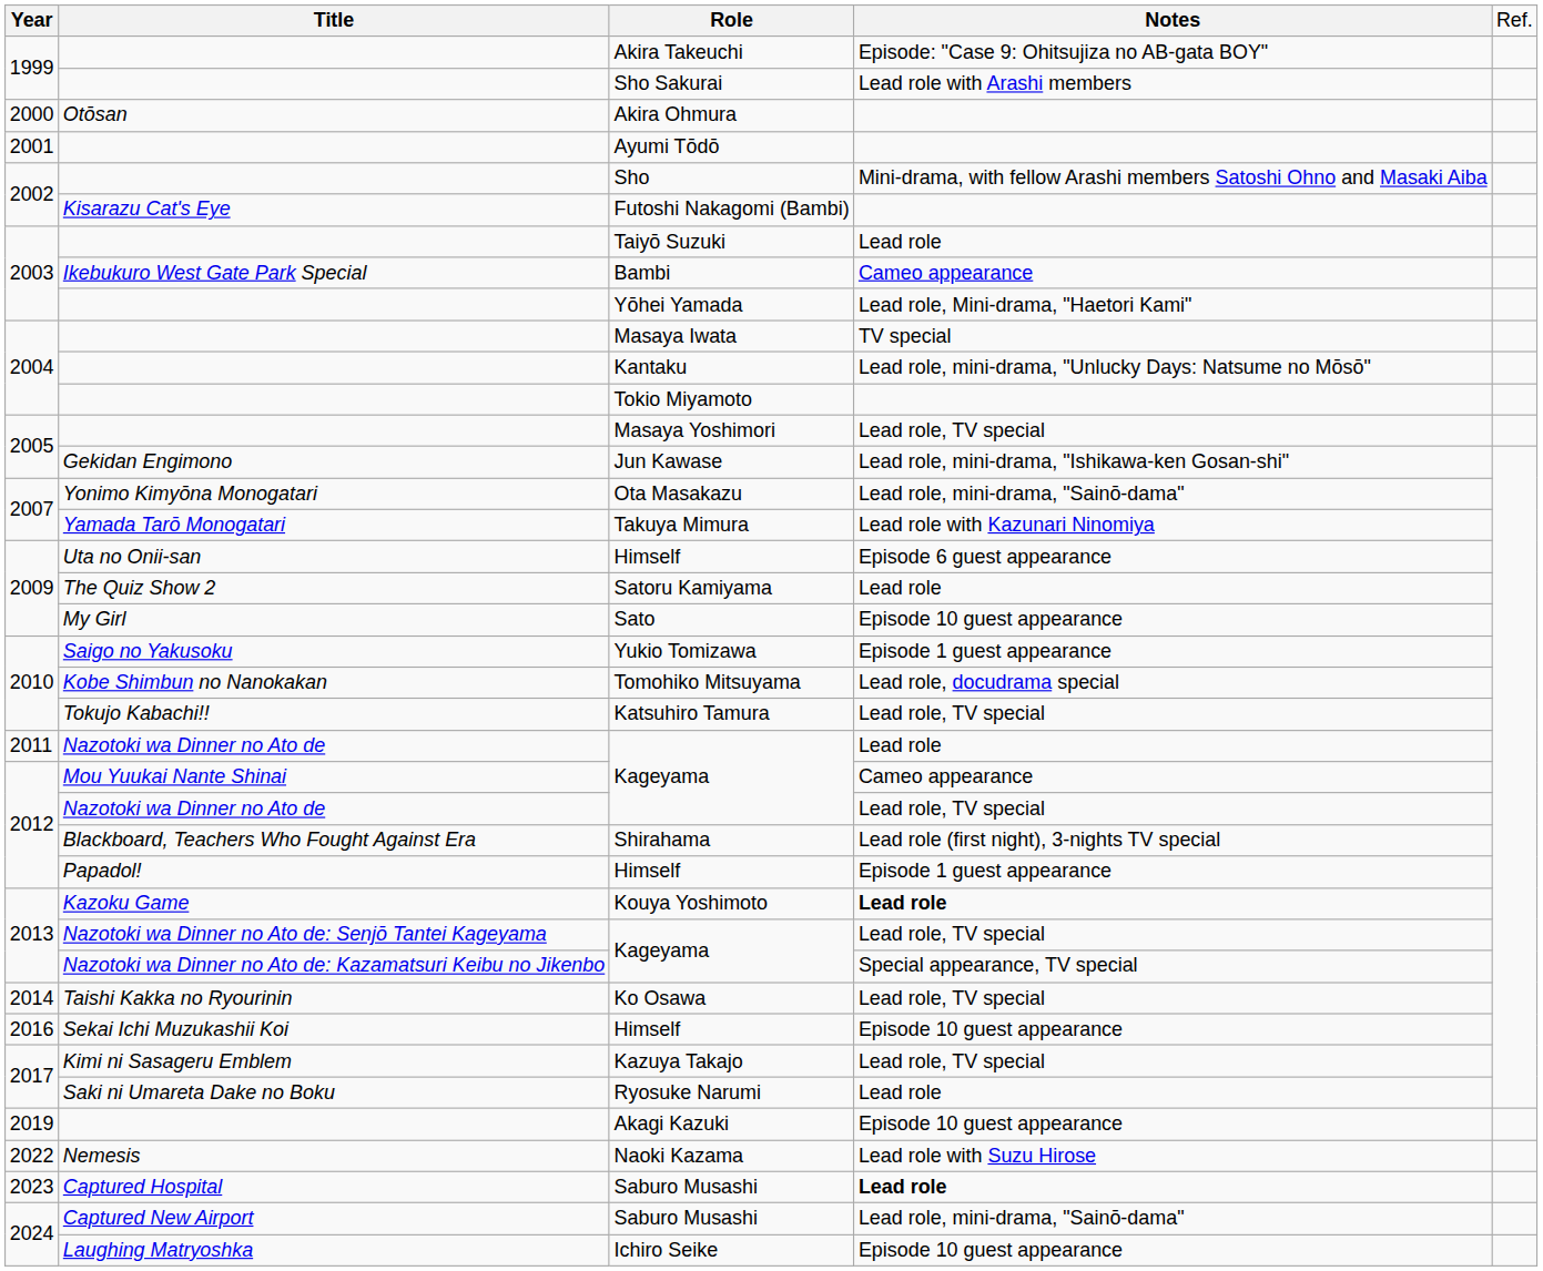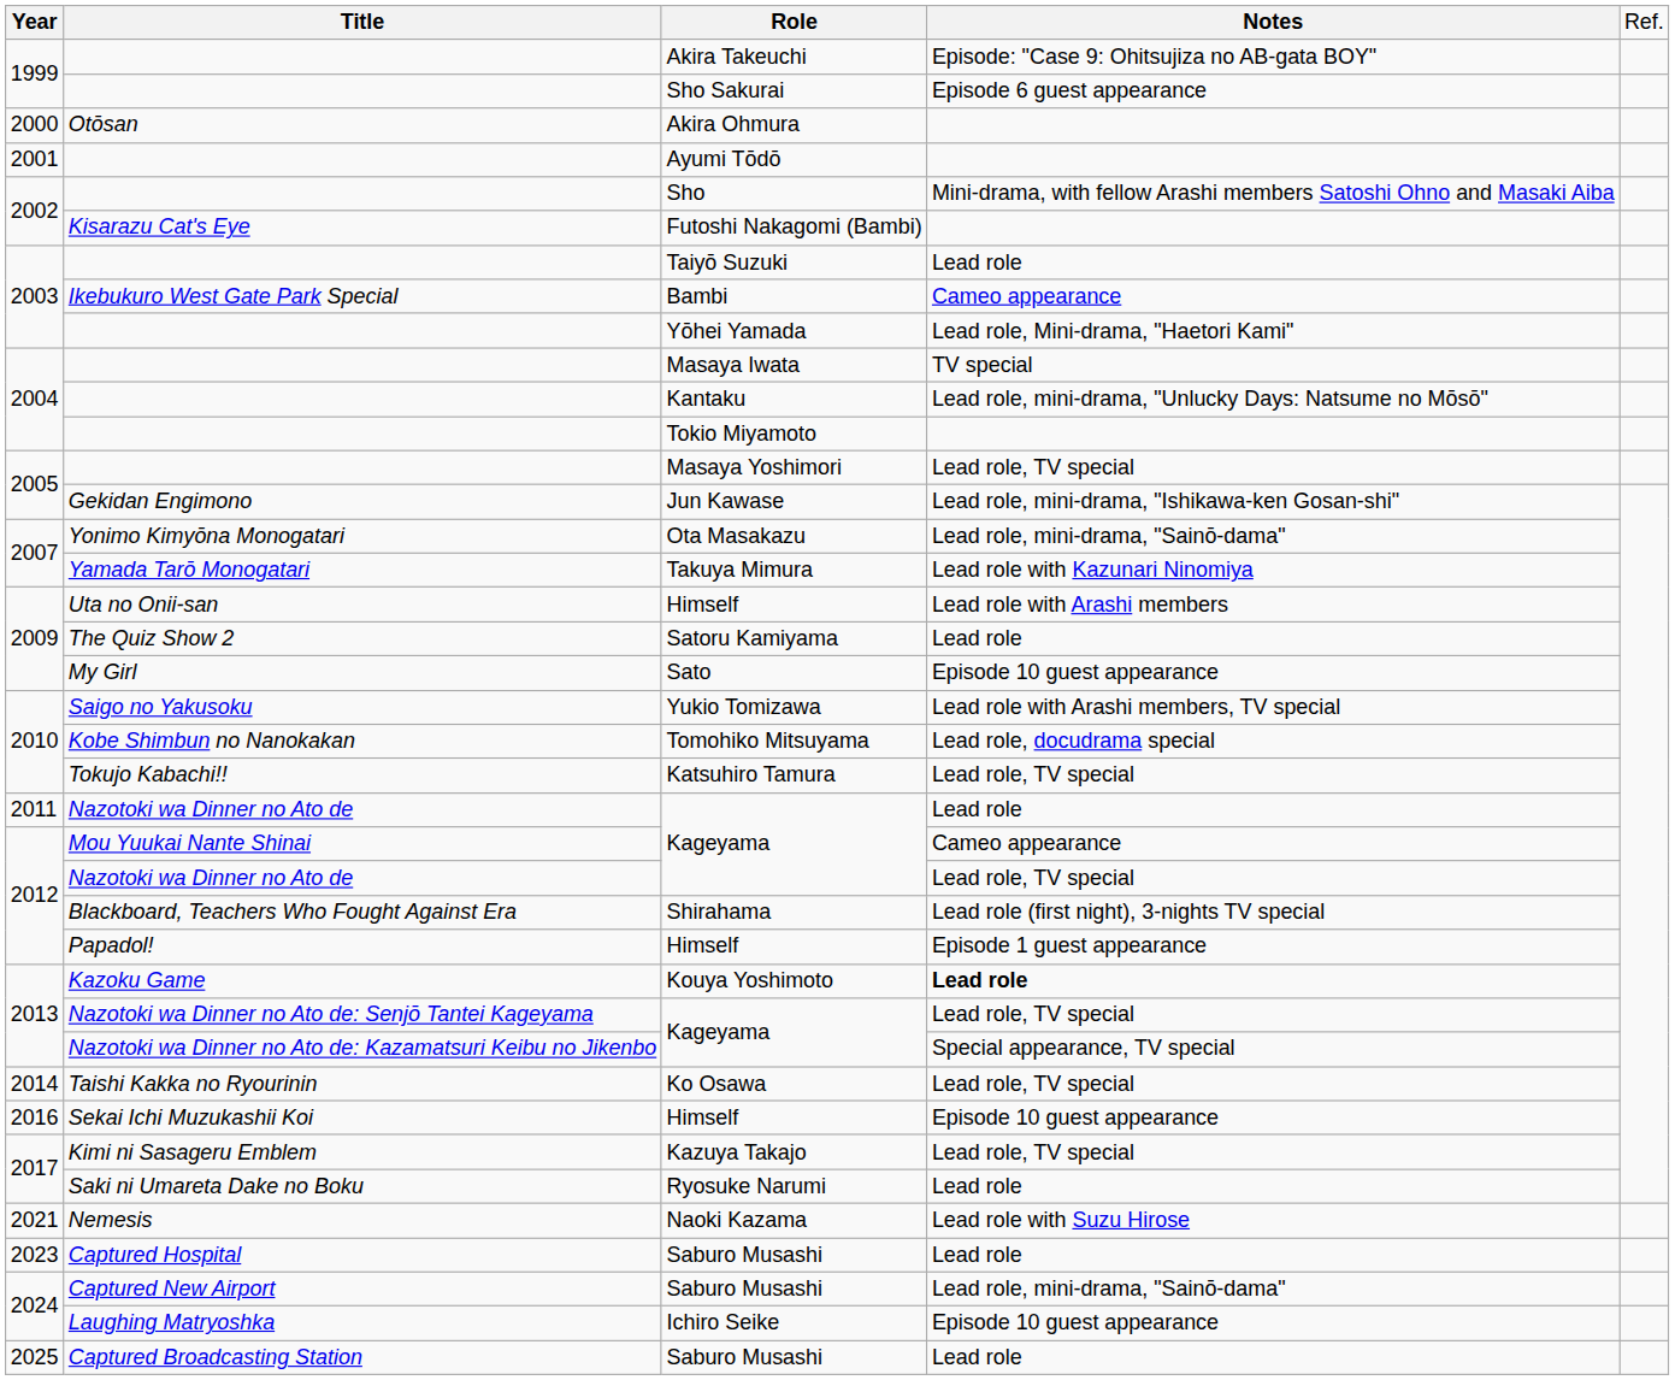 <table class="wikitable sortable">
 <tr>
 <th>Year</th>
 <th>Title</th>
 <th>Role</th>
 <th class="unsortable">Notes</th>
 <td>Ref.</td>
 </tr>
 <tr>
 <td rowspan="2">1999</td>
 <td><em></em></td>
 <td>Akira Takeuchi</td>
 <td>Episode: "Case 9: Ohitsujiza no AB-gata BOY"</td>
 <td></td>
 </tr>
 <tr>
 <td><em></em></td>
 <td>Sho Sakurai</td>
-<td>Lead role with <a href='#'>Arashi</a> members</td>
+<td>Episode 6 guest appearance</td>
 <td></td>
 </tr>
 <tr>
 <td>2000</td>
 <td><em>Otōsan</em></td>
 <td>Akira Ohmura</td>
 <td></td>
 <td></td>
 </tr>
 <tr>
 <td>2001</td>
 <td><em></em></td>
 <td>Ayumi Tōdō</td>
 <td></td>
 <td></td>
 </tr>
 <tr>
 <td rowspan="2">2002</td>
 <td><em></em></td>
 <td>Sho</td>
 <td>Mini-drama, with fellow Arashi members <a href='#'>Satoshi Ohno</a> and <a href='#'>Masaki Aiba</a></td>
 <td></td>
 </tr>
 <tr>
 <td><em><a href='#'>Kisarazu Cat's Eye</a></em></td>
 <td>Futoshi Nakagomi (Bambi)</td>
 <td></td>
 <td></td>
 </tr>
 <tr>
 <td rowspan="3">2003</td>
 <td><em></em></td>
 <td>Taiyō Suzuki</td>
 <td>Lead role</td>
 <td></td>
 </tr>
 <tr>
 <td><em><a href='#'>Ikebukuro West Gate Park</a> Special</em></td>
 <td>Bambi</td>
 <td><a href='#'>Cameo appearance</a></td>
 <td></td>
 </tr>
 <tr>
 <td><em></em></td>
 <td>Yōhei Yamada</td>
 <td>Lead role, Mini-drama, "Haetori Kami"</td>
 <td></td>
 </tr>
 <tr>
 <td rowspan="3">2004</td>
 <td><em></em></td>
 <td>Masaya Iwata</td>
 <td>TV special</td>
 <td></td>
 </tr>
 <tr>
 <td><em></em></td>
 <td>Kantaku</td>
 <td>Lead role, mini-drama, "Unlucky Days: Natsume no Mōsō"</td>
 <td></td>
 </tr>
 <tr>
 <td><em></em></td>
 <td>Tokio Miyamoto</td>
 <td></td>
 <td></td>
 </tr>
 <tr>
 <td rowspan="2">2005</td>
 <td><em></em></td>
 <td>Masaya Yoshimori</td>
 <td>Lead role, TV special</td>
 <td></td>
 </tr>
 <tr>
 <td><em>Gekidan Engimono</em></td>
 <td>Jun Kawase</td>
 <td>Lead role, mini-drama, "Ishikawa-ken Gosan-shi"</td>
 </tr>
 <tr>
 <td rowspan="2">2007</td>
 <td><em>Yonimo Kimyōna Monogatari</em></td>
 <td>Ota Masakazu</td>
 <td>Lead role, mini-drama, "Sainō-dama"</td>
 </tr>
 <tr>
 <td><em><a href='#'>Yamada Tarō Monogatari</a></em></td>
 <td>Takuya Mimura</td>
 <td>Lead role with <a href='#'>Kazunari Ninomiya</a></td>
 </tr>
 <tr>
 <td rowspan="3">2009</td>
 <td><em>Uta no Onii-san</em></td>
 <td>Himself</td>
-<td>Episode 6 guest appearance</td>
+<td>Lead role with <a href='#'>Arashi</a> members</td>
 </tr>
 <tr>
 <td><em>The Quiz Show 2</em></td>
 <td>Satoru Kamiyama</td>
 <td>Lead role</td>
 </tr>
 <tr>
 <td><em>My Girl</em></td>
 <td>Sato</td>
 <td>Episode 10 guest appearance</td>
 </tr>
 <tr>
 <td rowspan="3">2010</td>
 <td><em><a href='#'>Saigo no Yakusoku</a></em></td>
 <td>Yukio Tomizawa</td>
-<td>Episode 1 guest appearance</td>
+<td>Lead role with Arashi members, TV special</td>
 </tr>
 <tr>
 <td><em><a href='#'>Kobe Shimbun</a> no Nanokakan</em></td>
 <td>Tomohiko Mitsuyama</td>
 <td>Lead role, <a href='#'>docudrama</a> special</td>
 </tr>
 <tr>
 <td><em>Tokujo Kabachi!!</em></td>
 <td>Katsuhiro Tamura</td>
 <td>Lead role, TV special</td>
 </tr>
 <tr>
 <td>2011</td>
 <td><em><a href='#'>Nazotoki wa Dinner no Ato de</a></em></td>
 <td rowspan="3">Kageyama</td>
 <td>Lead role</td>
 </tr>
 <tr>
 <td rowspan="4">2012</td>
 <td><em><a href='#'>Mou Yuukai Nante Shinai</a></em></td>
 <td>Cameo appearance</td>
 </tr>
 <tr>
 <td><em><a href='#'>Nazotoki wa Dinner no Ato de</a></em></td>
 <td>Lead role, TV special</td>
 </tr>
 <tr>
 <td><em>Blackboard, Teachers Who Fought Against Era</em></td>
 <td>Shirahama</td>
 <td>Lead role (first night), 3-nights TV special</td>
 </tr>
 <tr>
 <td><em>Papadol!</em></td>
 <td>Himself</td>
 <td>Episode 1 guest appearance</td>
 </tr>
 <tr>
 <td rowspan="3">2013</td>
 <td><em><a href='#'>Kazoku Game</a></em></td>
 <td>Kouya Yoshimoto</td>
 <td><strong>Lead role</strong></td>
 </tr>
 <tr>
 <td><em><a href='#'>Nazotoki wa Dinner no Ato de: Senjō Tantei Kageyama</a></em></td>
 <td rowspan="2">Kageyama</td>
 <td>Lead role, TV special</td>
 </tr>
 <tr>
 <td><em><a href='#'>Nazotoki wa Dinner no Ato de: Kazamatsuri Keibu no Jikenbo</a></em></td>
 <td>Special appearance, TV special</td>
 </tr>
 <tr>
 <td>2014</td>
 <td><em>Taishi Kakka no Ryourinin</em></td>
 <td>Ko Osawa</td>
 <td>Lead role, TV special</td>
 </tr>
 <tr>
 <td>2016</td>
 <td><em>Sekai Ichi Muzukashii Koi</em></td>
 <td>Himself</td>
 <td>Episode 10 guest appearance</td>
 </tr>
 <tr>
 <td rowspan="2">2017</td>
 <td><em>Kimi ni Sasageru Emblem</em></td>
 <td>Kazuya Takajo</td>
 <td>Lead role, TV special</td>
 </tr>
 <tr>
 <td><em>Saki ni Umareta Dake no Boku</em></td>
 <td>Ryosuke Narumi</td>
 <td>Lead role</td>
 </tr>
 <tr>
-<td>2019</td>
-<td><em></em></td>
-<td>Akagi Kazuki</td>
-<td>Episode 10 guest appearance</td>
-<td></td>
-</tr>
-<tr>
-<td>2022</td>
+<td>2021</td>
 <td><em>Nemesis</em></td>
 <td>Naoki Kazama</td>
 <td>Lead role with <a href='#'>Suzu Hirose</a></td>
 <td></td>
 </tr>
 <tr>
 <td>2023</td>
 <td><em><a href='#'>Captured Hospital</a></em></td>
 <td>Saburo Musashi</td>
-<td><strong>Lead role</strong></td>
+<td>Lead role</td>
 <td></td>
 </tr>
 <tr>
 <td rowspan="2">2024</td>
 <td><em><a href='#'>Captured New Airport</a></em></td>
 <td>Saburo Musashi</td>
 <td>Lead role, mini-drama, "Sainō-dama"</td>
 <td></td>
 </tr>
 <tr>
 <td><em><a href='#'>Laughing Matryoshka</a></em></td>
 <td>Ichiro Seike</td>
 <td>Episode 10 guest appearance</td>
 <td></td>
 </tr>
+<tr>
+<td>2025</td>
+<td><em><a href='#'>Captured Broadcasting Station</a></em></td>
+<td>Saburo Musashi</td>
+<td>Lead role</td>
+<td></td>
+</tr>
 </table>
